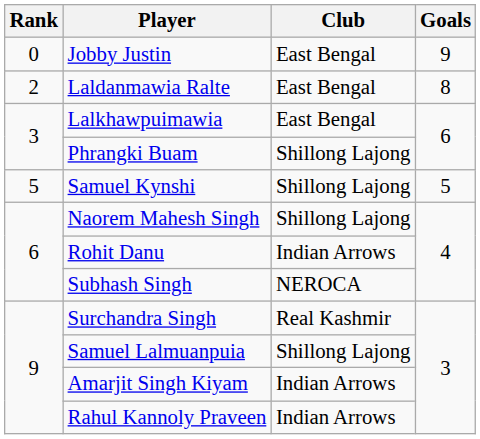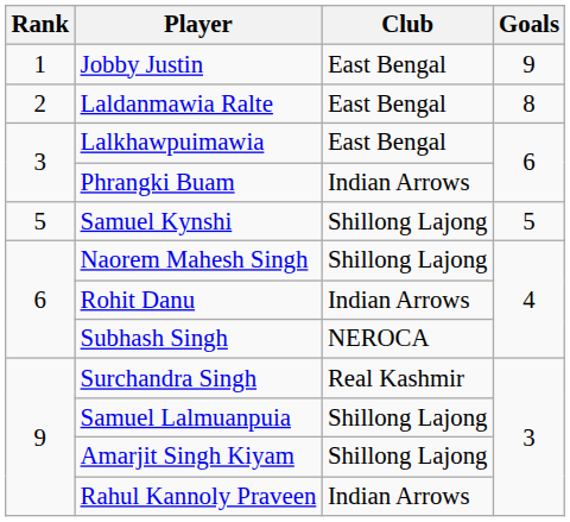 <table class="wikitable" style="text-align:center">
 <tr>
 <th>Rank</th>
 <th>Player</th>
 <th>Club</th>
 <th>Goals</th>
 </tr>
 <tr>
-<td rowspan="1">0</td>
+<td rowspan="1">1</td>
 <td align="left"><a href='#'>Jobby Justin</a></td>
 <td align="left">East Bengal</td>
 <td rowspan="1">9</td>
 </tr>
 <tr>
 <td rowspan="1">2</td>
 <td align="left"><a href='#'>Laldanmawia Ralte</a></td>
 <td align="left">East Bengal</td>
 <td rowspan="1">8</td>
 </tr>
 <tr>
 <td rowspan="2">3</td>
 <td align="left"><a href='#'>Lalkhawpuimawia</a></td>
 <td align="left">East Bengal</td>
 <td rowspan="2">6</td>
 </tr>
 <tr>
 <td align="left"><a href='#'>Phrangki Buam</a></td>
-<td align="left">Shillong Lajong</td>
+<td align="left">Indian Arrows</td>
 </tr>
 <tr>
 <td rowspan="1">5</td>
 <td align="left"><a href='#'>Samuel Kynshi</a></td>
 <td align="left">Shillong Lajong</td>
 <td rowspan="1">5</td>
 </tr>
 <tr>
 <td rowspan="3">6</td>
 <td align="left"><a href='#'>Naorem Mahesh Singh</a></td>
 <td align="left">Shillong Lajong</td>
 <td rowspan="3">4</td>
 </tr>
 <tr>
 <td align="left"><a href='#'>Rohit Danu</a></td>
 <td align="left">Indian Arrows</td>
 </tr>
 <tr>
 <td align="left"><a href='#'>Subhash Singh</a></td>
 <td align="left">NEROCA</td>
 </tr>
 <tr>
 <td rowspan="4">9</td>
 <td align="left"><a href='#'>Surchandra Singh</a></td>
 <td align="left">Real Kashmir</td>
 <td rowspan="4">3</td>
 </tr>
 <tr>
 <td align="left"><a href='#'>Samuel Lalmuanpuia</a></td>
 <td align="left">Shillong Lajong</td>
 </tr>
 <tr>
 <td align="left"><a href='#'>Amarjit Singh Kiyam</a></td>
-<td align="left">Indian Arrows</td>
+<td align="left">Shillong Lajong</td>
 </tr>
 <tr>
 <td align="left"><a href='#'>Rahul Kannoly Praveen</a></td>
 <td align="left">Indian Arrows</td>
 </tr>
 </table>
